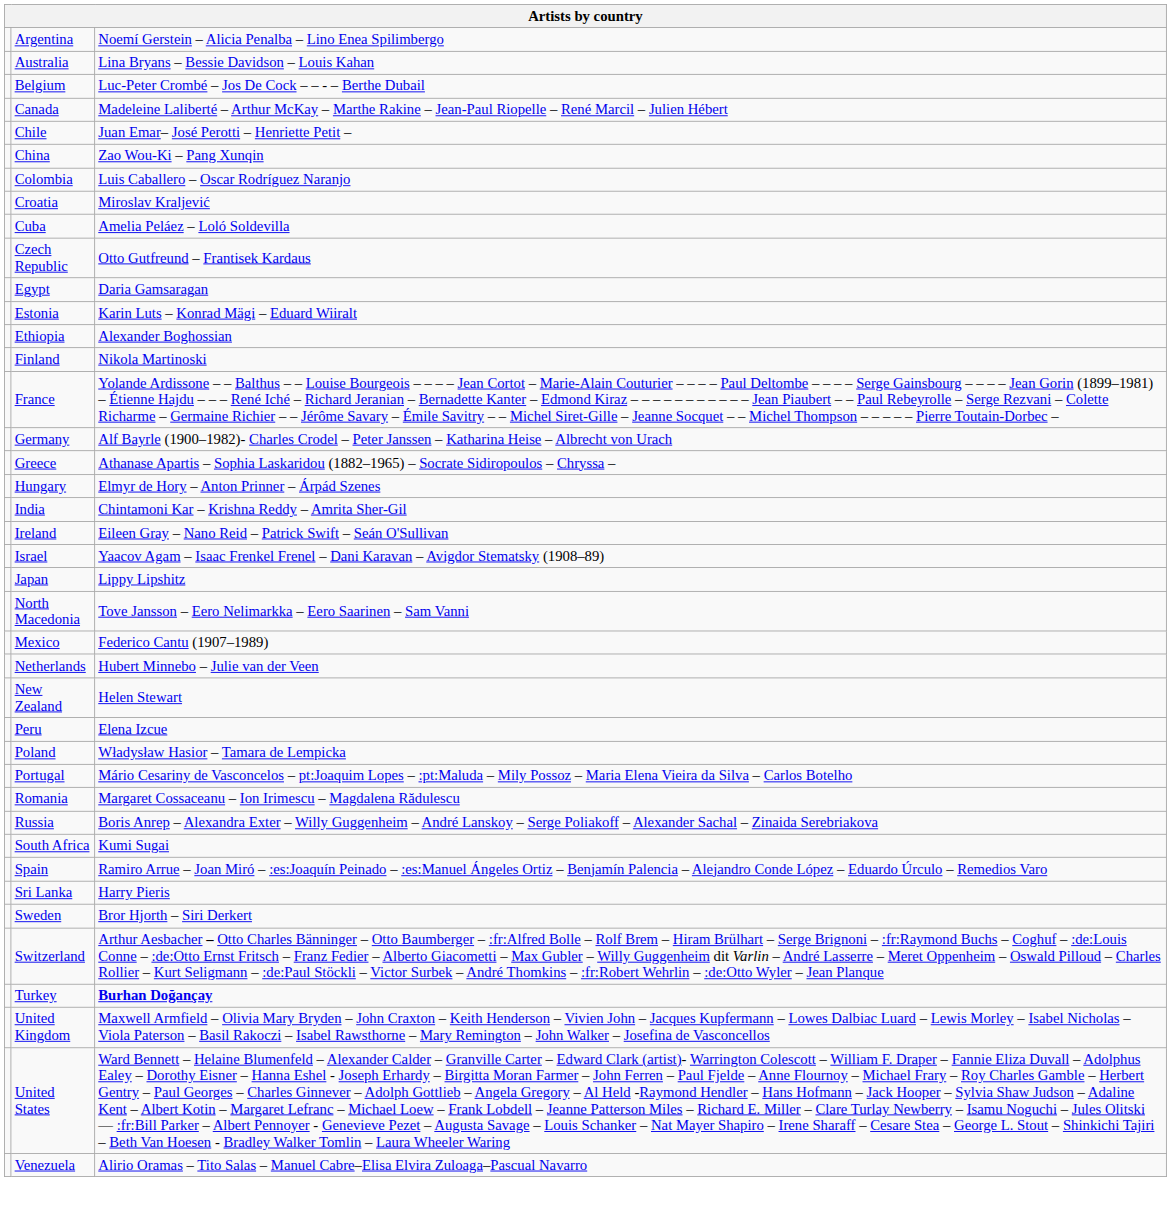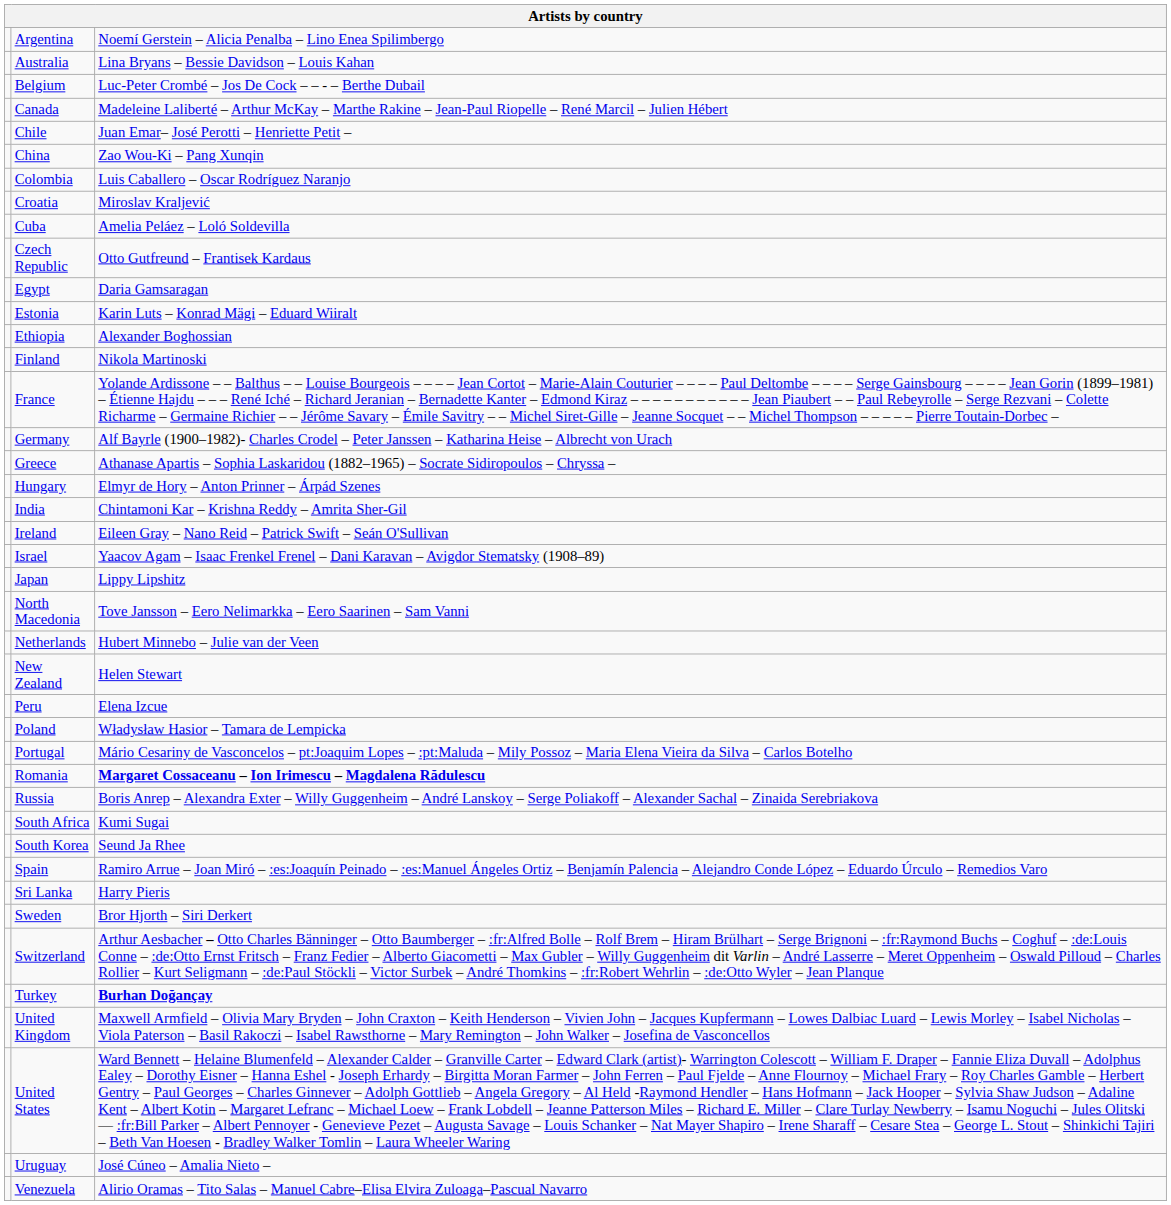 <table class="wikitable" style="margin:1em auto;">
 <tr>
 <th colspan="3">Artists by country</th>
 </tr>
 <tr>
 <td></td>
 <td><a href='#'>Argentina</a></td>
 <td><a href='#'>Noemí Gerstein</a> – <a href='#'>Alicia Penalba</a> – <a href='#'>Lino Enea Spilimbergo</a></td>
 </tr>
 <tr>
 <td></td>
 <td><a href='#'>Australia</a></td>
 <td><a href='#'>Lina Bryans</a> –  <a href='#'>Bessie Davidson</a> – <a href='#'>Louis Kahan</a></td>
 </tr>
 <tr>
 <td></td>
 <td><a href='#'>Belgium</a></td>
 <td><a href='#'>Luc-Peter Crombé</a> – <a href='#'>Jos De Cock</a> –  – -  – <a href='#'>Berthe Dubail</a></td>
 </tr>
 <tr>
 <td></td>
 <td><a href='#'>Canada</a></td>
 <td><a href='#'>Madeleine Laliberté</a> – <a href='#'>Arthur McKay</a> – <a href='#'>Marthe Rakine</a> – <a href='#'>Jean-Paul Riopelle</a> – <a href='#'>René Marcil</a> – <a href='#'>Julien Hébert</a></td>
 </tr>
 <tr>
 <td></td>
 <td><a href='#'>Chile</a></td>
 <td><a href='#'>Juan Emar</a>– <a href='#'>José Perotti</a> – <a href='#'>Henriette Petit</a> – </td>
 </tr>
 <tr>
 <td></td>
 <td><a href='#'>China</a></td>
 <td><a href='#'>Zao Wou-Ki</a> – <a href='#'>Pang Xunqin</a></td>
 </tr>
 <tr>
 <td></td>
 <td><a href='#'>Colombia</a></td>
 <td><a href='#'>Luis Caballero</a>  – <a href='#'>Oscar Rodríguez Naranjo</a></td>
 </tr>
 <tr>
 <td></td>
 <td><a href='#'>Croatia</a></td>
 <td><a href='#'>Miroslav Kraljević</a></td>
 </tr>
 <tr>
 <td></td>
 <td><a href='#'>Cuba</a></td>
 <td><a href='#'>Amelia Peláez</a> – <a href='#'>Loló Soldevilla</a></td>
 </tr>
 <tr>
 <td></td>
 <td><a href='#'>Czech Republic</a></td>
 <td><a href='#'>Otto Gutfreund</a> – <a href='#'>Frantisek Kardaus</a></td>
 </tr>
 <tr>
 <td></td>
 <td><a href='#'>Egypt</a></td>
 <td><a href='#'>Daria Gamsaragan</a></td>
 </tr>
 <tr>
 <td></td>
 <td><a href='#'>Estonia</a></td>
 <td><a href='#'>Karin Luts</a> – <a href='#'>Konrad Mägi</a> – <a href='#'>Eduard Wiiralt</a></td>
 </tr>
 <tr>
 <td></td>
 <td><a href='#'>Ethiopia</a></td>
 <td><a href='#'>Alexander Boghossian</a></td>
 </tr>
 <tr>
 <td></td>
 <td><a href='#'>Finland</a></td>
 <td><a href='#'>Nikola Martinoski</a></td>
 </tr>
 <tr>
 <td></td>
 <td><a href='#'>France</a></td>
 <td><a href='#'>Yolande Ardissone</a> –  – <a href='#'>Balthus</a> –  – <a href='#'>Louise Bourgeois</a> –  –  –  – <a href='#'>Jean Cortot</a> – <a href='#'>Marie-Alain Couturier</a> –  –  –  – <a href='#'>Paul Deltombe</a> –  –  –  – <a href='#'>Serge Gainsbourg</a> –  –  –  – <a href='#'>Jean Gorin</a> (1899–1981)  – <a href='#'>Étienne Hajdu</a> –  –  – <a href='#'>René Iché</a> – <a href='#'>Richard Jeranian</a> – <a href='#'>Bernadette Kanter</a> – <a href='#'>Edmond Kiraz</a> –  –  –  –  –  –  –  –  –  –  – <a href='#'>Jean Piaubert</a> –  – <a href='#'>Paul Rebeyrolle</a> – <a href='#'>Serge Rezvani</a> – <a href='#'>Colette Richarme</a> – <a href='#'>Germaine Richier</a> –  – <a href='#'>Jérôme Savary</a> – <a href='#'>Émile Savitry</a> –  – <a href='#'>Michel Siret-Gille</a> – <a href='#'>Jeanne Socquet</a> –  – <a href='#'>Michel Thompson</a> –  –  –  –  – <a href='#'>Pierre Toutain-Dorbec</a> – </td>
 </tr>
 <tr>
 <td></td>
 <td><a href='#'>Germany</a></td>
 <td><a href='#'>Alf Bayrle</a> (1900–1982)- <a href='#'>Charles Crodel</a> – <a href='#'>Peter Janssen</a> – <a href='#'>Katharina Heise</a> – <a href='#'>Albrecht von Urach</a></td>
 </tr>
 <tr>
 <td></td>
 <td><a href='#'>Greece</a></td>
 <td><a href='#'>Athanase Apartis</a> – <a href='#'>Sophia Laskaridou</a> (1882–1965) – <a href='#'>Socrate Sidiropoulos</a> – <a href='#'>Chryssa</a> –</td>
 </tr>
 <tr>
 <td></td>
 <td><a href='#'>Hungary</a></td>
 <td><a href='#'>Elmyr de Hory</a> – <a href='#'>Anton Prinner</a> – <a href='#'>Árpád Szenes</a></td>
 </tr>
 <tr>
 <td></td>
 <td><a href='#'>India</a></td>
 <td><a href='#'>Chintamoni Kar</a> – <a href='#'>Krishna Reddy</a> – <a href='#'>Amrita Sher-Gil</a></td>
 </tr>
 <tr>
 <td></td>
 <td><a href='#'>Ireland</a></td>
 <td><a href='#'>Eileen Gray</a> – <a href='#'>Nano Reid</a> – <a href='#'>Patrick Swift</a> – <a href='#'>Seán O'Sullivan</a></td>
 </tr>
 <tr>
 <td></td>
 <td><a href='#'>Israel</a></td>
 <td><a href='#'>Yaacov Agam</a> – <a href='#'>Isaac Frenkel Frenel</a> – <a href='#'>Dani Karavan</a> –  <a href='#'>Avigdor Stematsky</a> (1908–89)</td>
 </tr>
 <tr>
 <td></td>
 <td><a href='#'>Japan</a></td>
 <td><a href='#'>Lippy Lipshitz</a></td>
 </tr>
 <tr>
 <td></td>
 <td><a href='#'>North Macedonia</a></td>
 <td><a href='#'>Tove Jansson</a> – <a href='#'>Eero Nelimarkka</a> – <a href='#'>Eero Saarinen</a> – <a href='#'>Sam Vanni</a></td>
 </tr>
 <tr>
 <td></td>
-<td><a href='#'>Mexico</a></td>
-<td><a href='#'>Federico Cantu</a> (1907–1989)</td>
-</tr>
-<tr>
-<td></td>
 <td><a href='#'>Netherlands</a></td>
 <td><a href='#'>Hubert Minnebo</a> – <a href='#'>Julie van der Veen</a></td>
 </tr>
 <tr>
 <td></td>
 <td><a href='#'>New Zealand</a></td>
 <td><a href='#'>Helen Stewart</a></td>
 </tr>
 <tr>
 <td></td>
 <td><a href='#'>Peru</a></td>
 <td><a href='#'>Elena Izcue</a></td>
 </tr>
 <tr>
 <td></td>
 <td><a href='#'>Poland</a></td>
 <td><a href='#'>Władysław Hasior</a> – <a href='#'>Tamara de Lempicka</a></td>
 </tr>
 <tr>
 <td></td>
 <td><a href='#'>Portugal</a></td>
 <td><a href='#'>Mário Cesariny de Vasconcelos</a> – <a href='#'>pt:Joaquim Lopes</a> – <a href='#'>:pt:Maluda</a> – <a href='#'>Mily Possoz</a> – <a href='#'>Maria Elena Vieira da Silva</a> – <a href='#'>Carlos Botelho</a></td>
 </tr>
 <tr>
 <td></td>
 <td><a href='#'>Romania</a></td>
-<td><a href='#'>Margaret Cossaceanu</a> – <a href='#'>Ion Irimescu</a> – <a href='#'>Magdalena Rădulescu</a></td>
+<td><strong><a href='#'>Margaret Cossaceanu</a> – <a href='#'>Ion Irimescu</a> – <a href='#'>Magdalena Rădulescu</a></strong></td>
 </tr>
 <tr>
 <td></td>
 <td><a href='#'>Russia</a></td>
 <td><a href='#'>Boris Anrep</a> – <a href='#'>Alexandra Exter</a> – <a href='#'>Willy Guggenheim</a> – <a href='#'>André Lanskoy</a> – <a href='#'>Serge Poliakoff</a> – <a href='#'>Alexander Sachal</a> – <a href='#'>Zinaida Serebriakova</a></td>
 </tr>
 <tr>
 <td></td>
 <td><a href='#'>South Africa</a></td>
 <td><a href='#'>Kumi Sugai</a></td>
+</tr>
+<tr>
+<td></td>
+<td><a href='#'>South Korea</a></td>
+<td><a href='#'>Seund Ja Rhee</a></td>
 </tr>
 <tr>
 <td></td>
 <td><a href='#'>Spain</a></td>
 <td><a href='#'>Ramiro Arrue</a> – <a href='#'>Joan Miró</a> – <a href='#'>:es:Joaquín Peinado</a> – <a href='#'>:es:Manuel Ángeles Ortiz</a> – <a href='#'>Benjamín Palencia</a> – <a href='#'>Alejandro Conde López</a> – <a href='#'>Eduardo Úrculo</a> – <a href='#'>Remedios Varo</a></td>
 </tr>
 <tr>
 <td></td>
 <td><a href='#'>Sri Lanka</a></td>
 <td><a href='#'>Harry Pieris</a></td>
 </tr>
 <tr>
 <td></td>
 <td><a href='#'>Sweden</a></td>
 <td><a href='#'>Bror Hjorth</a> – <a href='#'>Siri Derkert</a></td>
 </tr>
 <tr>
 <td></td>
 <td><a href='#'>Switzerland</a></td>
 <td><a href='#'>Arthur Aesbacher</a> <strong>–</strong> <a href='#'>Otto Charles Bänninger</a> – <a href='#'>Otto Baumberger</a> – <a href='#'>:fr:Alfred Bolle</a>  – <a href='#'>Rolf Brem</a> – <a href='#'>Hiram Brülhart</a> – <a href='#'>Serge Brignoni</a> – <a href='#'>:fr:Raymond Buchs</a> – <a href='#'>Coghuf</a> – <a href='#'>:de:Louis Conne</a> – <a href='#'>:de:Otto Ernst Fritsch</a> – <a href='#'>Franz Fedier</a> – <a href='#'>Alberto Giacometti</a> – <a href='#'>Max Gubler</a> – <a href='#'>Willy Guggenheim</a> dit <em>Varlin</em> – <a href='#'>André Lasserre</a> – <a href='#'>Meret Oppenheim</a> – <a href='#'>Oswald Pilloud</a> – <a href='#'>Charles Rollier</a> – <a href='#'>Kurt Seligmann</a> – <a href='#'>:de:Paul Stöckli</a> – <a href='#'>Victor Surbek</a> – <a href='#'>André Thomkins</a> – <a href='#'>:fr:Robert Wehrlin</a> – <a href='#'>:de:Otto Wyler</a> – <a href='#'>Jean Planque</a></td>
 </tr>
 <tr>
 <td></td>
 <td><a href='#'>Turkey</a></td>
 <td><strong><a href='#'>Burhan Doğançay</a></strong></td>
 </tr>
 <tr>
 <td></td>
 <td><a href='#'>United Kingdom</a></td>
 <td><a href='#'>Maxwell Armfield</a> – <a href='#'>Olivia Mary Bryden</a> – <a href='#'>John Craxton</a> – <a href='#'>Keith Henderson</a> – <a href='#'>Vivien John</a> – <a href='#'>Jacques Kupfermann</a> – <a href='#'>Lowes Dalbiac Luard</a> – <a href='#'>Lewis Morley</a> – <a href='#'>Isabel Nicholas</a> – <a href='#'>Viola Paterson</a> – <a href='#'>Basil Rakoczi</a> – <a href='#'>Isabel Rawsthorne</a> – <a href='#'>Mary Remington</a> – <a href='#'>John Walker</a> – <a href='#'>Josefina de Vasconcellos</a></td>
 </tr>
 <tr>
 <td></td>
 <td><a href='#'>United States</a></td>
 <td><a href='#'>Ward Bennett</a> –  <a href='#'>Helaine Blumenfeld</a> – <a href='#'>Alexander Calder</a> – <a href='#'>Granville Carter</a> – <a href='#'>Edward Clark (artist)</a>-  <a href='#'>Warrington Colescott</a> – <a href='#'>William F. Draper</a> – <a href='#'>Fannie Eliza Duvall</a> – <a href='#'>Adolphus Ealey</a> – <a href='#'>Dorothy Eisner</a> – <a href='#'>Hanna Eshel</a> - <a href='#'>Joseph Erhardy</a> – <a href='#'>Birgitta Moran Farmer</a> – <a href='#'>John Ferren</a> – <a href='#'>Paul Fjelde</a> – <a href='#'>Anne Flournoy</a> –  <a href='#'>Michael Frary</a> – <a href='#'>Roy Charles Gamble</a>  – <a href='#'>Herbert Gentry</a> – <a href='#'>Paul Georges</a> –  <a href='#'>Charles Ginnever</a>  – <a href='#'>Adolph Gottlieb</a> – <a href='#'>Angela Gregory</a> – <a href='#'>Al Held</a> -<a href='#'>Raymond Hendler</a> – <a href='#'>Hans Hofmann</a> – <a href='#'>Jack Hooper</a> – <a href='#'>Sylvia Shaw Judson</a> – <a href='#'>Adaline Kent</a> – <a href='#'>Albert Kotin</a> – <a href='#'>Margaret Lefranc</a> –  <a href='#'>Michael Loew</a> – <a href='#'>Frank Lobdell</a> – <a href='#'>Jeanne Patterson Miles</a> – <a href='#'>Richard E. Miller</a> – <a href='#'>Clare Turlay Newberry</a> – <a href='#'>Isamu Noguchi</a> – <a href='#'>Jules Olitski</a> — <a href='#'>:fr:Bill Parker</a> – <a href='#'>Albert Pennoyer</a> - <a href='#'>Genevieve Pezet</a> – <a href='#'>Augusta Savage</a> – <a href='#'>Louis Schanker</a> – <a href='#'>Nat Mayer Shapiro</a> – <a href='#'>Irene Sharaff</a> – <a href='#'>Cesare Stea</a> – <a href='#'>George L. Stout</a> – <a href='#'>Shinkichi Tajiri</a> – <a href='#'>Beth Van Hoesen</a> - <a href='#'>Bradley Walker Tomlin</a> – <a href='#'>Laura Wheeler Waring</a></td>
 </tr>
 <tr>
 <td></td>
+<td><a href='#'>Uruguay</a></td>
+<td><a href='#'>José Cúneo</a> – <a href='#'>Amalia Nieto</a> – </td>
+</tr>
+<tr>
+<td></td>
 <td><a href='#'>Venezuela</a></td>
 <td><a href='#'>Alirio Oramas</a> – <a href='#'>Tito Salas</a> – <a href='#'>Manuel Cabre</a>–<a href='#'>Elisa Elvira Zuloaga</a>–<a href='#'>Pascual Navarro</a></td>
 </tr>
 </table>
